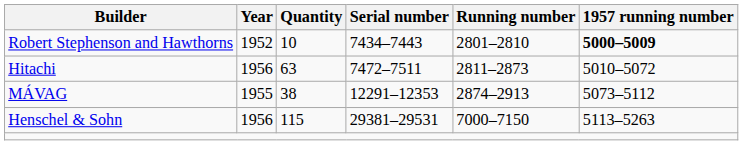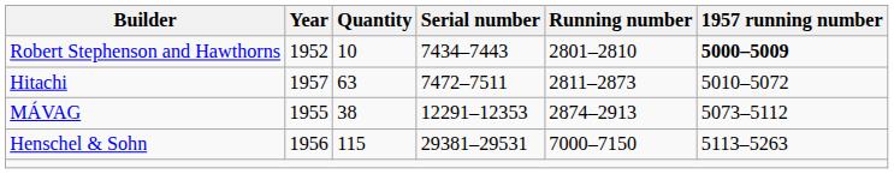 <table class="wikitable">
 <tr>
 <th>Builder</th>
 <th>Year</th>
 <th>Quantity</th>
 <th>Serial number</th>
 <th>Running number</th>
 <th>1957 running number</th>
 </tr>
 <tr>
 <td><a href='#'>Robert Stephenson and Hawthorns</a></td>
 <td>1952</td>
 <td>10</td>
 <td>7434–7443</td>
 <td>2801–2810</td>
 <td><strong>5000–5009</strong></td>
 </tr>
 <tr>
 <td><a href='#'>Hitachi</a></td>
-<td>1956</td>
+<td>1957</td>
 <td>63</td>
 <td>7472–7511</td>
 <td>2811–2873</td>
 <td>5010–5072</td>
 </tr>
 <tr>
 <td><a href='#'>MÁVAG</a></td>
 <td>1955</td>
 <td>38</td>
 <td>12291–12353</td>
 <td>2874–2913</td>
 <td>5073–5112</td>
 </tr>
 <tr>
 <td><a href='#'>Henschel & Sohn</a></td>
 <td>1956</td>
 <td>115</td>
 <td>29381–29531</td>
 <td>7000–7150</td>
 <td>5113–5263</td>
 </tr>
 <tr>
 <td colspan="6"></td>
 </tr>
 </table>
